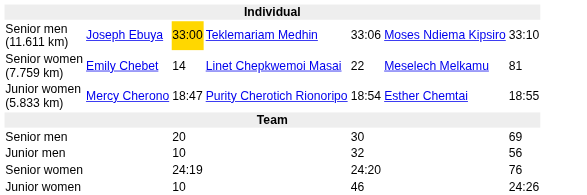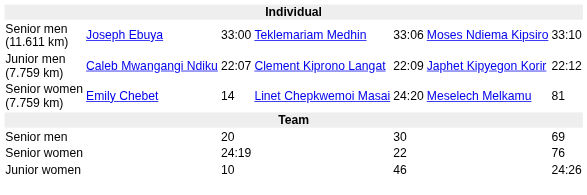 <table>
 <tr>
 <td colspan=7 bgcolor=#eeeeee style=text-align:center;><strong>Individual</strong></td>
 </tr>
 <tr>
 <td>Senior men<br>(11.611 km)</td>
 <td><a href='#'>Joseph Ebuya</a><br></td>
-<td style="background: gold;">33:00</td>
+<td>33:00</td>
 <td><a href='#'>Teklemariam Medhin</a><br></td>
 <td>33:06</td>
 <td><a href='#'>Moses Ndiema Kipsiro</a><br></td>
 <td>33:10</td>
 </tr>
 <tr>
+<td>Junior men<br>(7.759 km)</td>
+<td><a href='#'>Caleb Mwangangi Ndiku</a><br></td>
+<td>22:07</td>
+<td><a href='#'>Clement Kiprono Langat</a><br></td>
+<td>22:09</td>
+<td><a href='#'>Japhet Kipyegon Korir</a><br></td>
+<td>22:12</td>
+</tr>
+<tr>
 <td>Senior women<br>(7.759 km)</td>
 <td><a href='#'>Emily Chebet</a><br></td>
 <td>14</td>
 <td><a href='#'>Linet Chepkwemoi Masai</a><br></td>
-<td>22</td>
+<td>24:20</td>
 <td><a href='#'>Meselech Melkamu</a><br></td>
 <td>81</td>
-</tr>
-<tr>
-<td>Junior women<br>(5.833 km)</td>
-<td><a href='#'>Mercy Cherono</a><br></td>
-<td>18:47</td>
-<td><a href='#'>Purity Cherotich Rionoripo</a><br></td>
-<td>18:54</td>
-<td><a href='#'>Esther Chemtai</a><br></td>
-<td>18:55</td>
 </tr>
 <tr>
 <td colspan=7 bgcolor=#eeeeee style=text-align:center;><strong>Team</strong></td>
 </tr>
 <tr>
 <td>Senior men</td>
 <td></td>
 <td>20</td>
 <td></td>
 <td>30</td>
 <td></td>
 <td>69</td>
 </tr>
 <tr>
-<td>Junior men</td>
-<td></td>
-<td>10</td>
-<td></td>
-<td>32</td>
-<td></td>
-<td>56</td>
-</tr>
-<tr>
 <td>Senior women</td>
 <td></td>
 <td>24:19</td>
 <td></td>
-<td>24:20</td>
+<td>22</td>
 <td></td>
 <td>76</td>
 </tr>
 <tr>
 <td>Junior women</td>
 <td></td>
 <td>10</td>
 <td></td>
 <td>46</td>
 <td></td>
 <td>24:26</td>
 </tr>
 </table>
